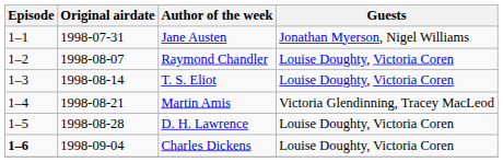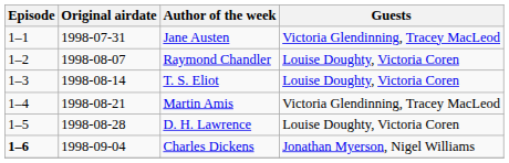 <table class="wikitable">
 <tr>
 <th>Episode</th>
 <th>Original airdate</th>
 <th>Author of the week</th>
 <th>Guests</th>
 </tr>
 <tr>
 <td>1–1</td>
 <td>1998-07-31</td>
 <td><a href='#'>Jane Austen</a></td>
-<td><a href='#'>Jonathan Myerson</a>, Nigel Williams</td>
+<td><a href='#'>Victoria Glendinning</a>, <a href='#'>Tracey MacLeod</a></td>
 </tr>
 <tr>
 <td>1–2</td>
 <td>1998-08-07</td>
 <td><a href='#'>Raymond Chandler</a></td>
 <td><a href='#'>Louise Doughty</a>, <a href='#'>Victoria Coren</a></td>
 </tr>
 <tr>
 <td>1–3</td>
 <td>1998-08-14</td>
 <td><a href='#'>T. S. Eliot</a></td>
 <td><a href='#'>Louise Doughty</a>, <a href='#'>Victoria Coren</a></td>
 </tr>
 <tr>
 <td>1–4</td>
 <td>1998-08-21</td>
 <td><a href='#'>Martin Amis</a></td>
 <td>Victoria Glendinning, Tracey MacLeod</td>
 </tr>
 <tr>
 <td>1–5</td>
 <td>1998-08-28</td>
 <td><a href='#'>D. H. Lawrence</a></td>
 <td>Louise Doughty, Victoria Coren</td>
 </tr>
 <tr>
 <td><strong>1–6</strong></td>
 <td>1998-09-04</td>
 <td><a href='#'>Charles Dickens</a></td>
-<td>Louise Doughty, Victoria Coren</td>
+<td><a href='#'>Jonathan Myerson</a>, Nigel Williams</td>
 </tr>
 <tr>
 </tr>
 </table>
